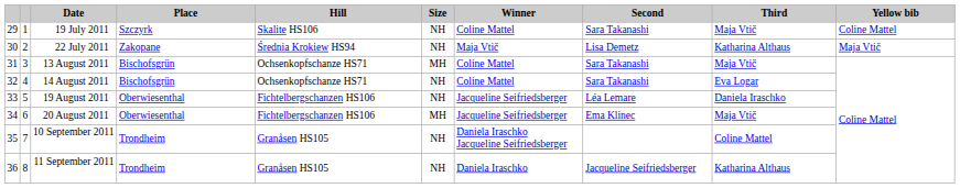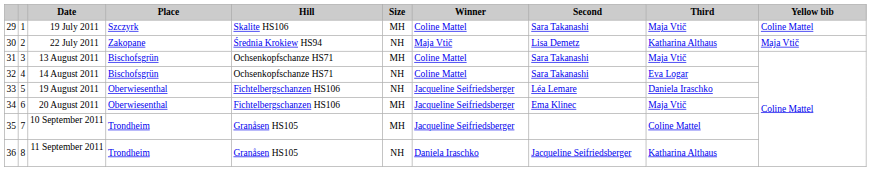 <table class="wikitable plainrowheaders" style="background:#fff; font-size:86%; line-height:16px; border:grey solid 1px; border-collapse:collapse;">
 <tr style="background:#ccc; text-align:center;">
 <th scope="col" style="background:#ccc; width=20 px;"></th>
 <th scope="col" style="background:#ccc; width=30 px;"></th>
 <th scope="col" style="background:#ccc; width:120px;">Date</th>
 <th scope="col" style="background:#ccc; width:200px;">Place</th>
 <th scope="col" style="background:#ccc; width:240px;">Hill</th>
 <th scope="col" style="background:#ccc; width:40px;">Size</th>
 <th scope="col" style="background:#ccc; width:185px;">Winner</th>
 <th scope="col" style="background:#ccc; width:185px;">Second</th>
 <th scope="col" style="background:#ccc; width:185px;">Third</th>
 <th scope="col" style="background:#ccc; width:180px;">Yellow bib</th>
 </tr>
 <tr>
 <td align=center>29</td>
 <td align=center>1</td>
 <td align=right>19 July 2011  </td>
 <td> <a href='#'>Szczyrk</a></td>
 <td><a href='#'>Skalite</a> HS106</td>
-<td align=center>NH</td>
+<td align=center>MH</td>
 <td> <a href='#'>Coline Mattel</a></td>
 <td> <a href='#'>Sara Takanashi</a></td>
 <td> <a href='#'>Maja Vtič</a></td>
 <td> <a href='#'>Coline Mattel</a></td>
 </tr>
 <tr>
 <td align=center>30</td>
 <td align=center>2</td>
 <td align=right>22 July 2011  </td>
 <td> <a href='#'>Zakopane</a></td>
 <td><a href='#'>Średnia Krokiew</a> HS94</td>
 <td align=center>NH</td>
 <td> <a href='#'>Maja Vtič</a></td>
 <td> <a href='#'>Lisa Demetz</a></td>
 <td> <a href='#'>Katharina Althaus</a></td>
 <td> <a href='#'>Maja Vtič</a></td>
 </tr>
 <tr>
 <td align=center>31</td>
 <td align=center>3</td>
 <td align=right>13 August 2011  </td>
 <td> <a href='#'>Bischofsgrün</a></td>
 <td>Ochsenkopfschanze HS71</td>
 <td align=center>MH</td>
 <td> <a href='#'>Coline Mattel</a></td>
 <td> <a href='#'>Sara Takanashi</a></td>
 <td> <a href='#'>Maja Vtič</a></td>
 <td rowspan=6> <a href='#'>Coline Mattel</a></td>
 </tr>
 <tr>
 <td align=center>32</td>
 <td align=center>4</td>
 <td align=right>14 August 2011  </td>
 <td> <a href='#'>Bischofsgrün</a></td>
 <td>Ochsenkopfschanze HS71</td>
 <td align=center>NH</td>
 <td> <a href='#'>Coline Mattel</a></td>
 <td> <a href='#'>Sara Takanashi</a></td>
 <td> <a href='#'>Eva Logar</a></td>
 </tr>
 <tr>
 <td align=center>33</td>
 <td align=center>5</td>
 <td align=right>19 August 2011  </td>
 <td> <a href='#'>Oberwiesenthal</a></td>
 <td><a href='#'>Fichtelbergschanzen</a> HS106</td>
 <td align=center>NH</td>
 <td> <a href='#'>Jacqueline Seifriedsberger</a></td>
 <td> <a href='#'>Léa Lemare</a></td>
 <td> <a href='#'>Daniela Iraschko</a></td>
 </tr>
 <tr>
 <td align=center>34</td>
 <td align=center>6</td>
 <td align=right>20 August 2011  </td>
 <td> <a href='#'>Oberwiesenthal</a></td>
 <td><a href='#'>Fichtelbergschanzen</a> HS106</td>
 <td align=center>MH</td>
 <td> <a href='#'>Jacqueline Seifriedsberger</a></td>
 <td> <a href='#'>Ema Klinec</a></td>
 <td> <a href='#'>Maja Vtič</a></td>
 </tr>
 <tr>
 <td align=center>35</td>
 <td align=center>7</td>
 <td align=right>10 September 2011  </td>
 <td> <a href='#'>Trondheim</a></td>
 <td><a href='#'>Granåsen</a> HS105</td>
-<td align=center>NH</td>
-<td> <a href='#'>Daniela Iraschko</a><br> <a href='#'>Jacqueline Seifriedsberger</a></td>
+<td align=center>MH</td>
+<td> <a href='#'>Jacqueline Seifriedsberger</a></td>
 <td></td>
 <td> <a href='#'>Coline Mattel</a></td>
 </tr>
 <tr>
 <td align=center>36</td>
 <td align=center>8</td>
 <td align=right>11 September 2011  </td>
 <td> <a href='#'>Trondheim</a></td>
 <td><a href='#'>Granåsen</a> HS105</td>
 <td align=center>NH</td>
 <td> <a href='#'>Daniela Iraschko</a></td>
 <td> <a href='#'>Jacqueline Seifriedsberger</a></td>
 <td> <a href='#'>Katharina Althaus</a></td>
 </tr>
 </table>
